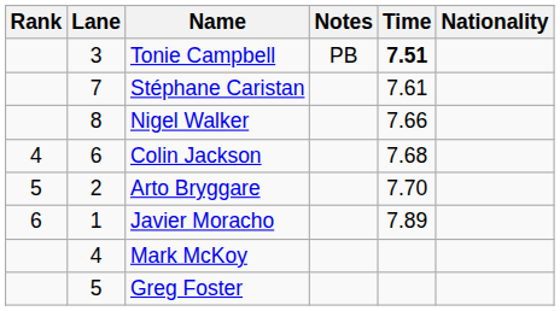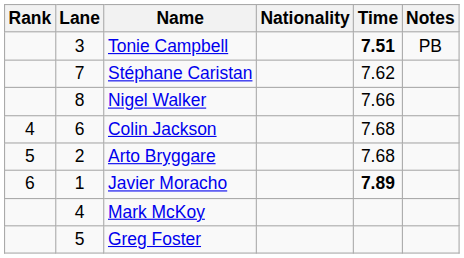 <table class="wikitable sortable" style="text-align:center">
 <tr>
 <th>Rank</th>
 <th>Lane</th>
 <th>Name</th>
+<th>Nationality</th>
+<th>Time</th>
 <th>Notes</th>
-<th>Time</th>
-<th>Nationality</th>
 </tr>
 <tr>
 <td></td>
 <td>3</td>
 <td align="left"><a href='#'>Tonie Campbell</a></td>
+<td align=left></td>
+<td><strong>7.51</strong></td>
 <td>PB</td>
-<td><strong>7.51</strong></td>
-<td align=left></td>
 </tr>
 <tr>
 <td></td>
 <td>7</td>
 <td align="left"><a href='#'>Stéphane Caristan</a></td>
+<td align=left></td>
+<td>7.62</td>
 <td></td>
-<td>7.61</td>
-<td align=left></td>
 </tr>
 <tr>
 <td></td>
 <td>8</td>
 <td align="left"><a href='#'>Nigel Walker</a></td>
+<td align=left></td>
+<td>7.66</td>
 <td></td>
-<td>7.66</td>
-<td align=left></td>
 </tr>
 <tr>
 <td>4</td>
 <td>6</td>
 <td align="left"><a href='#'>Colin Jackson</a></td>
+<td align=left></td>
+<td>7.68</td>
 <td></td>
-<td>7.68</td>
-<td align=left></td>
 </tr>
 <tr>
 <td>5</td>
 <td>2</td>
 <td align="left"><a href='#'>Arto Bryggare</a></td>
+<td align=left></td>
+<td>7.68</td>
 <td></td>
-<td>7.70</td>
-<td align=left></td>
 </tr>
 <tr>
 <td>6</td>
 <td>1</td>
 <td align="left"><a href='#'>Javier Moracho</a></td>
+<td align=left></td>
+<td><strong>7.89</strong></td>
 <td></td>
-<td>7.89</td>
-<td align=left></td>
 </tr>
 <tr>
 <td></td>
 <td>4</td>
 <td align="left"><a href='#'>Mark McKoy</a></td>
+<td align=left></td>
 <td></td>
 <td></td>
-<td align=left></td>
 </tr>
 <tr>
 <td></td>
 <td>5</td>
 <td align="left"><a href='#'>Greg Foster</a></td>
+<td align=left></td>
 <td></td>
 <td></td>
-<td align=left></td>
 </tr>
 </table>
